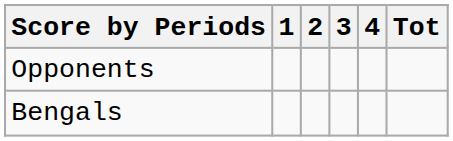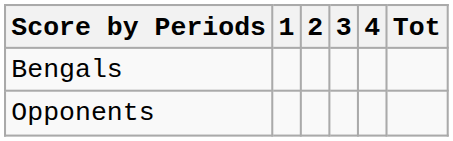 <table class="wikitable">
 <tr>
 <th>Score by Periods</th>
 <th>1</th>
 <th>2</th>
 <th>3</th>
 <th>4</th>
 <th>Tot</th>
 </tr>
 <tr>
+<td>Bengals</td>
+<td></td>
+<td></td>
+<td></td>
+<td></td>
+<td></td>
+</tr>
+<tr>
 <td>Opponents</td>
 <td></td>
 <td></td>
 <td></td>
 <td></td>
 <td></td>
 </tr>
-<tr>
-<td>Bengals</td>
-<td></td>
-<td></td>
-<td></td>
-<td></td>
-<td></td>
-</tr>
 </table>
